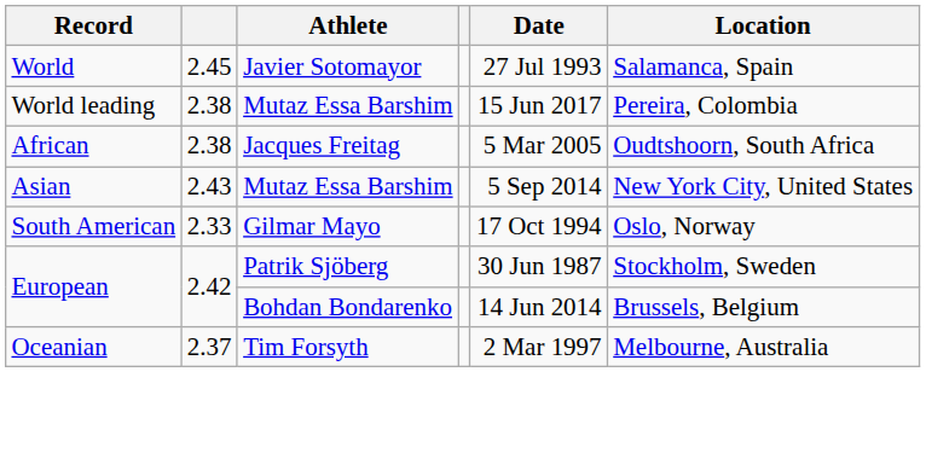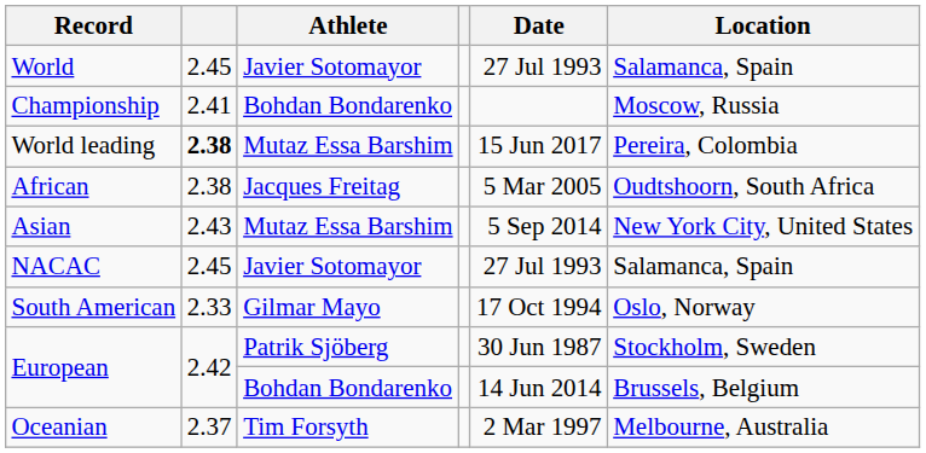 <table class="wikitable">
 <tr>
 <th>Record</th>
 <th></th>
 <th>Athlete</th>
 <th></th>
 <th>Date</th>
 <th>Location</th>
 </tr>
 <tr>
 <td><a href='#'>World</a></td>
 <td>2.45</td>
 <td><a href='#'>Javier Sotomayor</a></td>
 <td></td>
 <td align=right>27 Jul 1993</td>
 <td><a href='#'>Salamanca</a>, Spain</td>
 </tr>
 <tr>
+<td><a href='#'>Championship</a></td>
+<td>2.41</td>
+<td><a href='#'>Bohdan Bondarenko</a></td>
+<td></td>
+<td align=right></td>
+<td><a href='#'>Moscow</a>, Russia</td>
+</tr>
+<tr>
 <td>World leading</td>
-<td>2.38</td>
+<td><strong>2.38</strong></td>
 <td><a href='#'>Mutaz Essa Barshim</a></td>
 <td></td>
 <td align=right>15 Jun 2017</td>
 <td><a href='#'>Pereira</a>, Colombia</td>
 </tr>
 <tr>
 <td><a href='#'>African</a></td>
 <td>2.38</td>
 <td><a href='#'>Jacques Freitag</a></td>
 <td></td>
 <td align=right>5 Mar 2005</td>
 <td><a href='#'>Oudtshoorn</a>, South Africa</td>
 </tr>
 <tr>
 <td><a href='#'>Asian</a></td>
 <td>2.43</td>
 <td><a href='#'>Mutaz Essa Barshim</a></td>
 <td></td>
 <td align=right>5 Sep 2014</td>
 <td><a href='#'>New York City</a>, United States</td>
+</tr>
+<tr>
+<td><a href='#'>NACAC</a></td>
+<td>2.45</td>
+<td><a href='#'>Javier Sotomayor</a></td>
+<td></td>
+<td align=right>27 Jul 1993</td>
+<td>Salamanca, Spain</td>
 </tr>
 <tr>
 <td><a href='#'>South American</a></td>
 <td>2.33</td>
 <td><a href='#'>Gilmar Mayo</a></td>
 <td></td>
 <td align=right>17 Oct 1994</td>
 <td><a href='#'>Oslo</a>, Norway</td>
 </tr>
 <tr>
 <td rowspan=2><a href='#'>European</a></td>
 <td Rowspan=2>2.42</td>
 <td><a href='#'>Patrik Sjöberg</a></td>
 <td></td>
 <td align=right>30 Jun 1987</td>
 <td><a href='#'>Stockholm</a>, Sweden</td>
 </tr>
 <tr>
 <td><a href='#'>Bohdan Bondarenko</a></td>
 <td></td>
 <td align=right>14 Jun 2014</td>
 <td><a href='#'>Brussels</a>, Belgium</td>
 </tr>
 <tr>
 <td><a href='#'>Oceanian</a></td>
 <td>2.37</td>
 <td><a href='#'>Tim Forsyth</a></td>
 <td></td>
 <td align=right>2 Mar 1997</td>
 <td><a href='#'>Melbourne</a>, Australia</td>
 </tr>
 </table>
